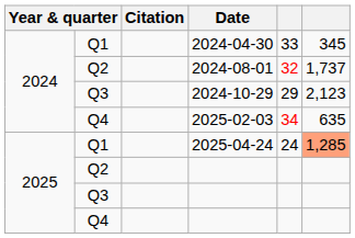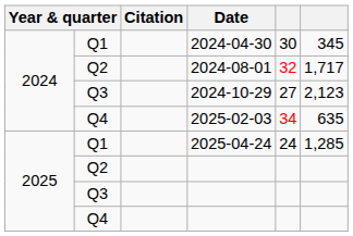 <table class="wikitable" style="float:left; text-align:center;">
 <tr>
 <th scope="col" colspan=2>Year & quarter</th>
 <th scope="col">Citation</th>
 <th scope="col">Date</th>
 <th scope="col"></th>
 <th scope="col"></th>
 </tr>
 <tr>
 <td rowspan=4>2024</td>
 <td>Q1</td>
 <td></td>
 <td>2024-04-30</td>
-<td align=right>33</td>
+<td align=right>30</td>
 <td align=right>345</td>
 </tr>
 <tr>
 <td>Q2</td>
 <td></td>
 <td>2024-08-01</td>
 <td align=right style="color:red">32</td>
-<td align=right>1,737</td>
+<td align=right>1,717</td>
 </tr>
 <tr>
 <td>Q3</td>
 <td></td>
 <td>2024-10-29</td>
-<td align=right>29</td>
+<td align=right>27</td>
 <td align=right>2,123</td>
 </tr>
 <tr>
 <td>Q4</td>
 <td></td>
 <td>2025-02-03</td>
 <td align=right style="color:red">34</td>
 <td align=right>635</td>
 </tr>
 <tr>
 <td rowspan=4>2025</td>
 <td>Q1</td>
 <td></td>
 <td>2025-04-24</td>
 <td align=right>24</td>
-<td align=right style="background: lightsalmon;">1,285</td>
+<td align=right>1,285</td>
 </tr>
 <tr>
 <td>Q2</td>
 <td></td>
 <td></td>
 <td></td>
 <td></td>
 </tr>
 <tr>
 <td>Q3</td>
 <td></td>
 <td></td>
 <td></td>
 <td></td>
 </tr>
 <tr>
 <td>Q4</td>
 <td></td>
 <td></td>
 <td></td>
 <td></td>
 </tr>
 </table>
